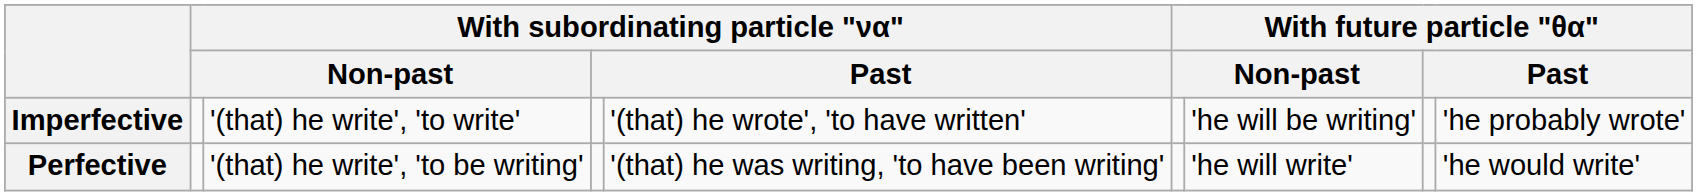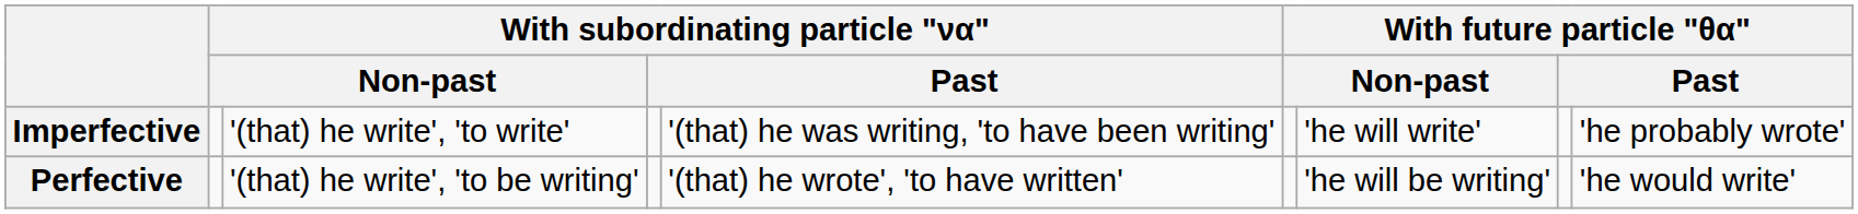 <table class="wikitable">
 <tr>
 <th rowspan="2"></th>
 <th colspan="4">With subordinating particle "να"</th>
 <th colspan="4">With future particle "θα"</th>
 </tr>
 <tr>
 <th colspan="2">Non-past</th>
 <th colspan="2">Past</th>
 <th colspan="2">Non-past</th>
 <th colspan="2">Past</th>
 </tr>
 <tr>
 <th>Imperfective</th>
 <td></td>
 <td>'(that) he write', 'to write'</td>
 <td></td>
-<td>'(that) he wrote', 'to have written'</td>
+<td>'(that) he was writing, 'to have been writing'</td>
 <td></td>
-<td>'he will be writing'</td>
+<td>'he will write'</td>
 <td></td>
 <td>'he probably wrote'</td>
 </tr>
 <tr>
 <th>Perfective</th>
 <td></td>
 <td>'(that) he write', 'to be writing'</td>
 <td></td>
-<td>'(that) he was writing, 'to have been writing'</td>
+<td>'(that) he wrote', 'to have written'</td>
 <td></td>
-<td>'he will write'</td>
+<td>'he will be writing'</td>
 <td></td>
 <td>'he would write'</td>
 </tr>
 </table>
